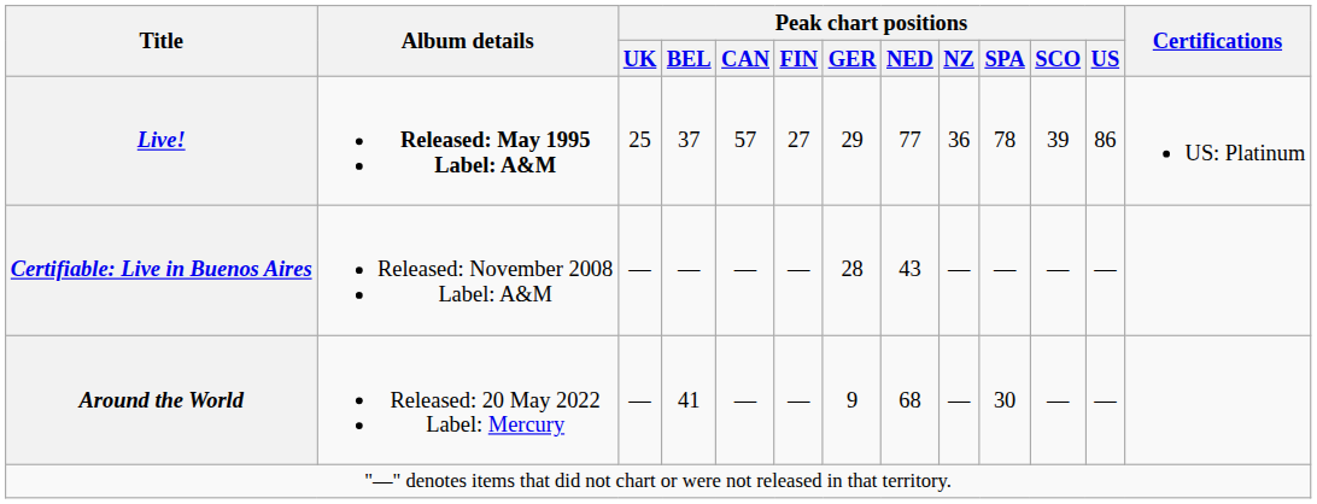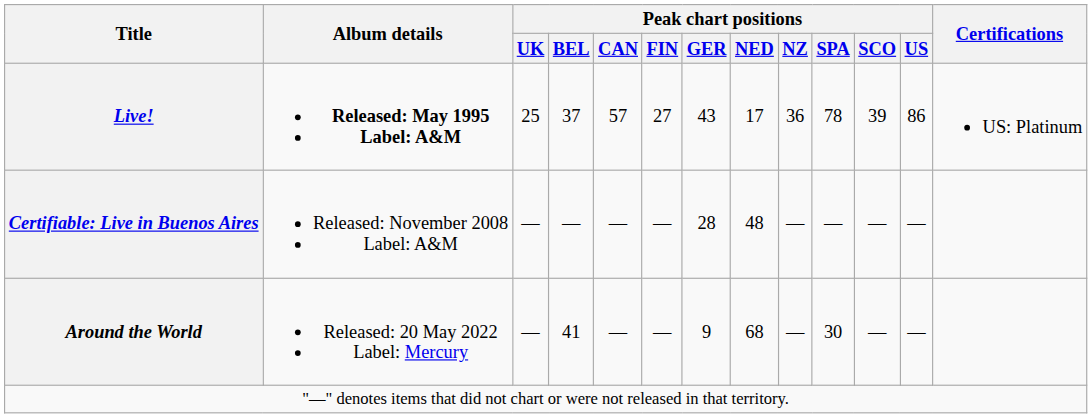 <table class="wikitable plainrowheaders" style="text-align:center;">
 <tr>
 <th scope="col" rowspan="2">Title</th>
 <th scope="col" rowspan="2">Album details</th>
 <th scope="col" colspan="10">Peak chart positions</th>
 <th scope="col" rowspan="2"><a href='#'>Certifications</a></th>
 </tr>
 <tr>
 <th scope="col"><a href='#'>UK</a><br></th>
 <th scope="col"><a href='#'>BEL</a><br></th>
 <th scope="col"><a href='#'>CAN</a><br></th>
 <th scope="col"><a href='#'>FIN</a><br></th>
 <th scope="col"><a href='#'>GER</a><br></th>
 <th scope="col"><a href='#'>NED</a><br></th>
 <th scope="col"><a href='#'>NZ</a><br></th>
 <th><a href='#'>SPA</a><br></th>
 <th scope="col"><a href='#'>SCO</a><br></th>
 <th scope="col"><a href='#'>US</a><br></th>
 </tr>
 <tr>
 <th scope="row"><em><a href='#'>Live!</a></em></th>
 <td><strong><br><ul><li>Released: May 1995</li><li>Label: A&M</li></ul></strong></td>
 <td>25</td>
 <td>37</td>
 <td>57</td>
 <td>27</td>
-<td>29</td>
-<td>77</td>
+<td>43</td>
+<td>17</td>
 <td>36</td>
 <td>78</td>
 <td>39</td>
 <td>86</td>
 <td><br><ul><li>US: Platinum</li></ul></td>
 </tr>
 <tr>
 <th scope="row"><em><a href='#'>Certifiable: Live in Buenos Aires</a></em></th>
 <td><br><ul><li>Released: November 2008</li><li>Label: A&M</li></ul></td>
 <td>—</td>
 <td>—</td>
 <td>—</td>
 <td>—</td>
 <td>28</td>
-<td>43</td>
+<td>48</td>
 <td>—</td>
 <td>—</td>
 <td>—</td>
 <td>—</td>
 <td></td>
 </tr>
 <tr>
 <th scope="row"><em>Around the World</em></th>
 <td><br><ul><li>Released: 20 May 2022</li><li>Label: <a href='#'>Mercury</a></li></ul></td>
 <td>—</td>
 <td>41</td>
 <td>—</td>
 <td>—</td>
 <td>9</td>
 <td>68</td>
 <td>—</td>
 <td>30</td>
 <td>—</td>
 <td>—</td>
 <td></td>
 </tr>
 <tr>
 <td colspan="16" align="center" style="font-size:90%">"—" denotes items that did not chart or were not released in that territory.</td>
 </tr>
 </table>
